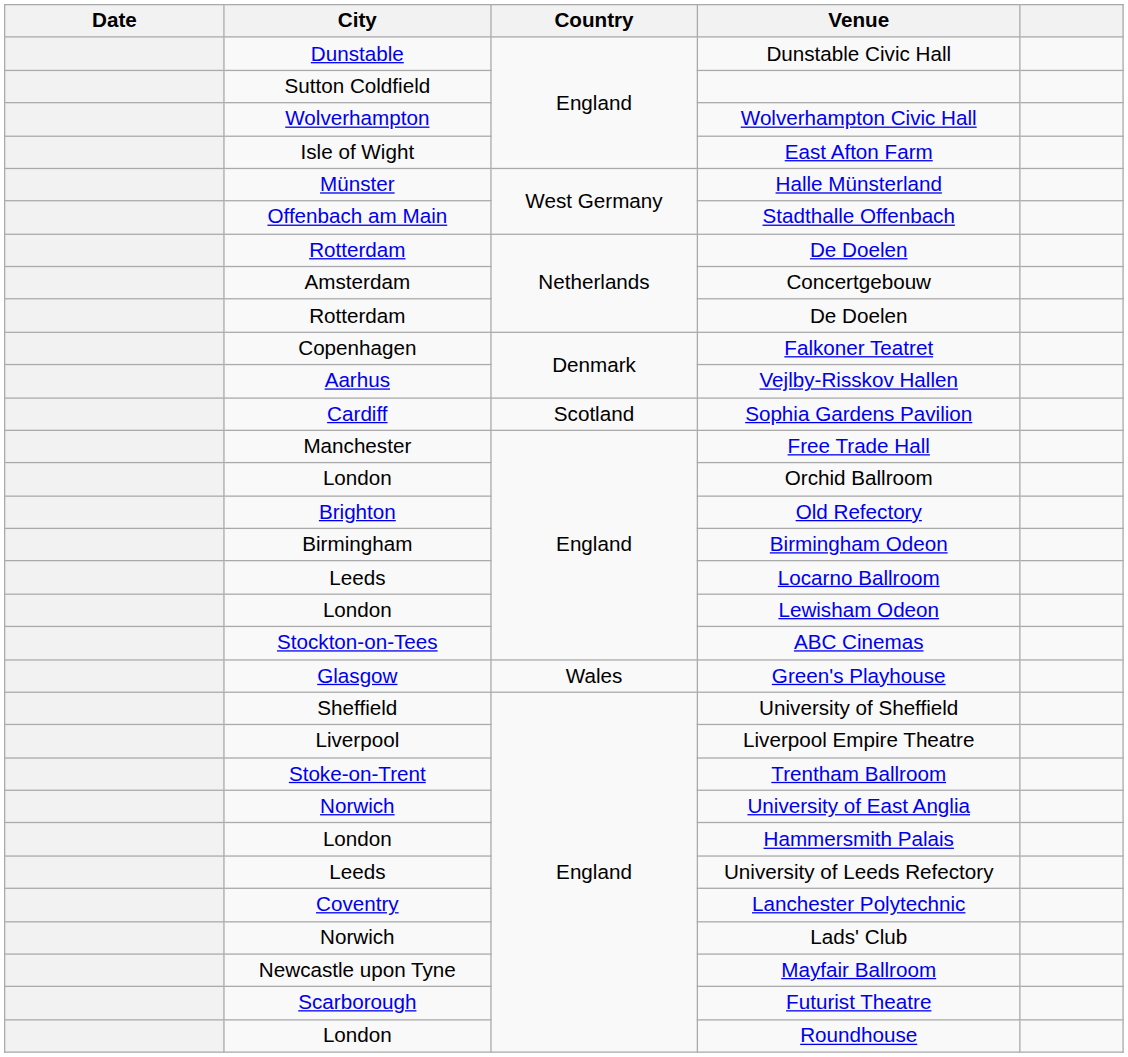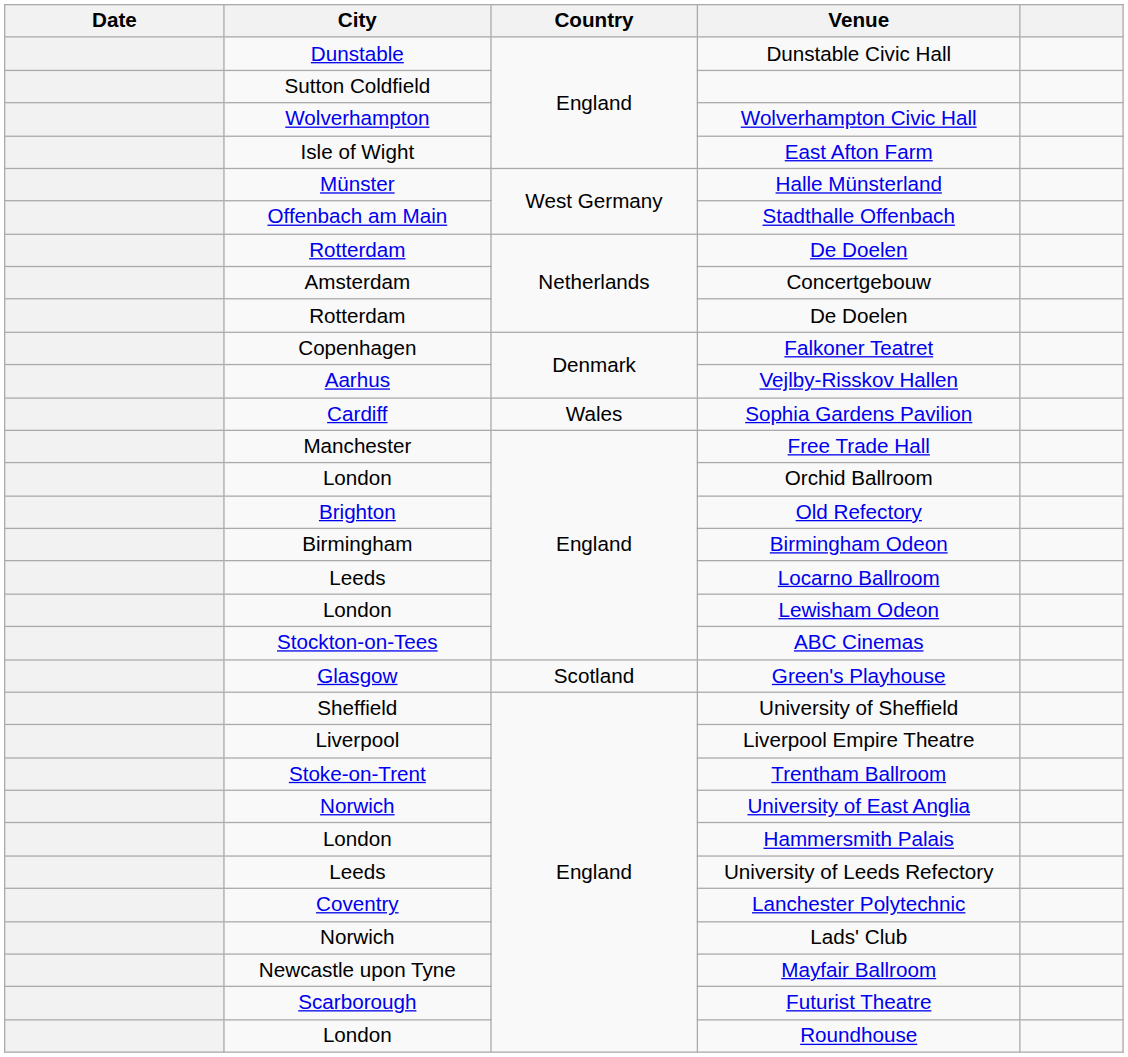 <table class="wikitable sortable plainrowheaders" style="text-align:center;">
 <tr>
 <th scope="col" style="width:11em;">Date</th>
 <th scope="col" style="width:13em;">City</th>
 <th scope="col" style="width:10em;">Country</th>
 <th scope="col" style="width:16em;">Venue</th>
 <th scope="col" style="width:5em;" class="unsortable"></th>
 </tr>
 <tr>
 <th scope="row"></th>
 <td><a href='#'>Dunstable</a></td>
 <td rowspan="4">England</td>
 <td>Dunstable Civic Hall</td>
 <td></td>
 </tr>
 <tr>
 <th scope="row"></th>
 <td>Sutton Coldfield</td>
 <td></td>
 <td></td>
 </tr>
 <tr>
 <th scope="row"></th>
 <td><a href='#'>Wolverhampton</a></td>
 <td><a href='#'>Wolverhampton Civic Hall</a></td>
 <td></td>
 </tr>
 <tr>
 <th scope="row"></th>
 <td>Isle of Wight</td>
 <td><a href='#'>East Afton Farm</a></td>
 <td></td>
 </tr>
 <tr>
 <th scope="row"></th>
 <td><a href='#'>Münster</a></td>
 <td rowspan="2">West Germany</td>
 <td><a href='#'>Halle Münsterland</a></td>
 <td></td>
 </tr>
 <tr>
 <th scope="row"></th>
 <td><a href='#'>Offenbach am Main</a></td>
 <td><a href='#'>Stadthalle Offenbach</a></td>
 <td></td>
 </tr>
 <tr>
 <th scope="row"></th>
 <td><a href='#'>Rotterdam</a></td>
 <td rowspan="3">Netherlands</td>
 <td><a href='#'>De Doelen</a></td>
 <td></td>
 </tr>
 <tr>
 <th scope="row"></th>
 <td>Amsterdam</td>
 <td>Concertgebouw</td>
 <td></td>
 </tr>
 <tr>
 <th scope="row"></th>
 <td>Rotterdam</td>
 <td>De Doelen</td>
 <td></td>
 </tr>
 <tr>
 <th scope="row"></th>
 <td>Copenhagen</td>
 <td rowspan="2">Denmark</td>
 <td><a href='#'>Falkoner Teatret</a></td>
 <td></td>
 </tr>
 <tr>
 <th scope="row"></th>
 <td><a href='#'>Aarhus</a></td>
 <td><a href='#'>Vejlby-Risskov Hallen</a></td>
 <td></td>
 </tr>
 <tr>
 <th scope="row"></th>
 <td><a href='#'>Cardiff</a></td>
-<td>Scotland</td>
+<td>Wales</td>
 <td><a href='#'>Sophia Gardens Pavilion</a></td>
 <td></td>
 </tr>
 <tr>
 <th scope="row"></th>
 <td>Manchester</td>
 <td rowspan="7">England</td>
 <td><a href='#'>Free Trade Hall</a></td>
 <td></td>
 </tr>
 <tr>
 <th scope="row"></th>
 <td>London</td>
 <td>Orchid Ballroom</td>
 <td></td>
 </tr>
 <tr>
 <th scope="row"></th>
 <td><a href='#'>Brighton</a></td>
 <td><a href='#'>Old Refectory</a></td>
 <td></td>
 </tr>
 <tr>
 <th scope="row"></th>
 <td>Birmingham</td>
 <td><a href='#'>Birmingham Odeon</a></td>
 <td></td>
 </tr>
 <tr>
 <th scope="row"></th>
 <td>Leeds</td>
 <td><a href='#'>Locarno Ballroom</a></td>
 <td></td>
 </tr>
 <tr>
 <th scope="row"></th>
 <td>London</td>
 <td><a href='#'>Lewisham Odeon</a></td>
 <td></td>
 </tr>
 <tr>
 <th scope="row"></th>
 <td><a href='#'>Stockton-on-Tees</a></td>
 <td><a href='#'>ABC Cinemas</a></td>
 <td></td>
 </tr>
 <tr>
 <th scope="row"></th>
 <td><a href='#'>Glasgow</a></td>
-<td>Wales</td>
+<td>Scotland</td>
 <td><a href='#'>Green's Playhouse</a></td>
 <td></td>
 </tr>
 <tr>
 <th scope="row"></th>
 <td>Sheffield</td>
 <td rowspan="11">England</td>
 <td>University of Sheffield</td>
 <td></td>
 </tr>
 <tr>
 <th scope="row"></th>
 <td>Liverpool</td>
 <td>Liverpool Empire Theatre</td>
 <td></td>
 </tr>
 <tr>
 <th scope="row"></th>
 <td><a href='#'>Stoke-on-Trent</a></td>
 <td><a href='#'>Trentham Ballroom</a></td>
 <td></td>
 </tr>
 <tr>
 <th scope="row"></th>
 <td><a href='#'>Norwich</a></td>
 <td><a href='#'>University of East Anglia</a></td>
 <td></td>
 </tr>
 <tr>
 <th scope="row"></th>
 <td>London</td>
 <td><a href='#'>Hammersmith Palais</a></td>
 <td></td>
 </tr>
 <tr>
 <th scope="row"></th>
 <td>Leeds</td>
 <td>University of Leeds Refectory</td>
 <td></td>
 </tr>
 <tr>
 <th scope="row"></th>
 <td><a href='#'>Coventry</a></td>
 <td><a href='#'>Lanchester Polytechnic</a></td>
 <td></td>
 </tr>
 <tr>
 <th scope="row"></th>
 <td>Norwich</td>
 <td>Lads' Club</td>
 <td></td>
 </tr>
 <tr>
 <th scope="row"></th>
 <td>Newcastle upon Tyne</td>
 <td><a href='#'>Mayfair Ballroom</a></td>
 <td></td>
 </tr>
 <tr>
 <th scope="row"></th>
 <td><a href='#'>Scarborough</a></td>
 <td><a href='#'>Futurist Theatre</a></td>
 <td></td>
 </tr>
 <tr>
 <th scope="row"></th>
 <td>London</td>
 <td><a href='#'>Roundhouse</a></td>
 <td></td>
 </tr>
 </table>
